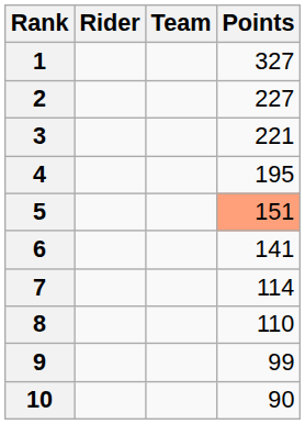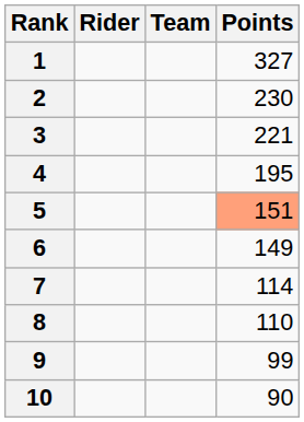 <table class="wikitable">
 <tr>
 <th scope="col">Rank</th>
 <th scope="col">Rider</th>
 <th scope="col">Team</th>
 <th scope="col">Points</th>
 </tr>
 <tr>
 <th scope="row">1</th>
 <td> </td>
 <td></td>
 <td style="text-align:right;">327</td>
 </tr>
 <tr>
 <th scope="row">2</th>
 <td></td>
 <td></td>
-<td style="text-align:right;">227</td>
+<td style="text-align:right;">230</td>
 </tr>
 <tr>
 <th scope="row">3</th>
 <td></td>
 <td></td>
 <td style="text-align:right;">221</td>
 </tr>
 <tr>
 <th scope="row">4</th>
 <td></td>
 <td></td>
 <td style="text-align:right;">195</td>
 </tr>
 <tr>
 <th scope="row">5</th>
 <td></td>
 <td></td>
 <td style="background: lightsalmon; text-align:right;">151</td>
 </tr>
 <tr>
 <th scope="row">6</th>
 <td></td>
 <td></td>
-<td style="text-align:right;">141</td>
+<td style="text-align:right;">149</td>
 </tr>
 <tr>
 <th scope="row">7</th>
 <td></td>
 <td></td>
 <td style="text-align:right;">114</td>
 </tr>
 <tr>
 <th scope="row">8</th>
 <td> </td>
 <td></td>
 <td style="text-align:right;">110</td>
 </tr>
 <tr>
 <th scope="row">9</th>
 <td></td>
 <td></td>
 <td style="text-align:right;">99</td>
 </tr>
 <tr>
 <th scope="row">10</th>
 <td> </td>
 <td></td>
 <td style="text-align:right;">90</td>
 </tr>
 </table>
